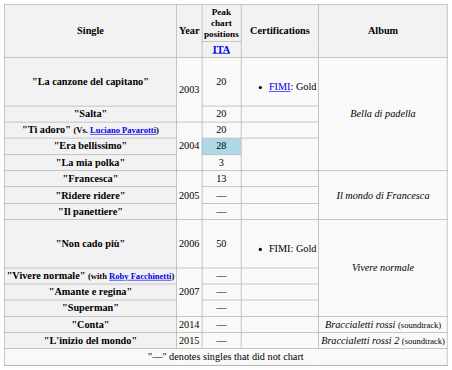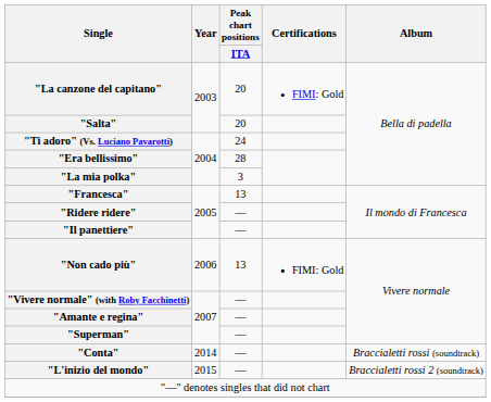 <table class="wikitable plainrowheaders" style="text-align:center;" border="1">
 <tr>
 <th rowspan="2" scope="column">Single</th>
 <th rowspan="2" scope="column">Year</th>
 <th scope="col" style="width:3em;font-size:90%;">Peak chart<br>positions</th>
 <th rowspan="2" scope="column">Certifications</th>
 <th rowspan="2" style="text-align:center;">Album</th>
 </tr>
 <tr>
 <th scope="column"><a href='#'>ITA</a><br></th>
 </tr>
 <tr>
 <th scope="row">"La canzone del capitano"</th>
 <td rowspan="2">2003</td>
 <td>20</td>
 <td><br><ul><li><a href='#'>FIMI</a>: Gold</li></ul></td>
 <td rowspan="5"><em>Bella di padella</em></td>
 </tr>
 <tr>
 <th scope="row">"Salta"</th>
 <td>20</td>
 <td></td>
 </tr>
 <tr>
 <th scope="row">"Ti adoro" <small>(Vs. <a href='#'>Luciano Pavarotti</a>)</small></th>
 <td rowspan="3">2004</td>
-<td>20</td>
+<td>24</td>
 <td></td>
 </tr>
 <tr>
 <th scope="row">"Era bellissimo"</th>
-<td style="background: lightblue;">28</td>
+<td>28</td>
 </tr>
 <tr>
 <th scope="row">"La mia polka"</th>
 <td>3</td>
 </tr>
 <tr>
 <th scope="row">"Francesca"</th>
 <td rowspan="3">2005</td>
 <td>13</td>
 <td></td>
 <td rowspan="3"><em>Il mondo di Francesca</em></td>
 </tr>
 <tr>
 <th scope="row">"Ridere ridere"</th>
 <td>—</td>
 <td></td>
 </tr>
 <tr>
 <th scope="row">"Il panettiere"</th>
 <td>—</td>
 <td></td>
 </tr>
 <tr>
 <th scope="row">"Non cado più"</th>
 <td>2006</td>
-<td>50</td>
+<td>13</td>
 <td><br><ul><li>FIMI: Gold</li></ul></td>
 <td rowspan="4"><em>Vivere normale</em></td>
 </tr>
 <tr>
 <th scope="row">"Vivere normale" <small>(with <a href='#'>Roby Facchinetti</a>)</small></th>
 <td rowspan="3">2007</td>
 <td>—</td>
 <td></td>
 </tr>
 <tr>
 <th scope="row">"Amante e regina"</th>
 <td>—</td>
 <td></td>
 </tr>
 <tr>
 <th scope="row">"Superman"</th>
 <td>—</td>
 <td></td>
 </tr>
 <tr>
 <th scope="row">"Conta"</th>
 <td>2014</td>
 <td>—</td>
 <td></td>
 <td><em>Braccialetti rossi</em> <small>(soundtrack)</small></td>
 </tr>
 <tr>
 <th scope="row">"L'inizio del mondo"</th>
 <td>2015</td>
 <td>—</td>
 <td></td>
 <td><em>Braccialetti rossi 2</em> <small>(soundtrack)</small></td>
 </tr>
 <tr>
 <td colspan="5">"—" denotes singles that did not chart</td>
 </tr>
 <tr>
 </tr>
 </table>
